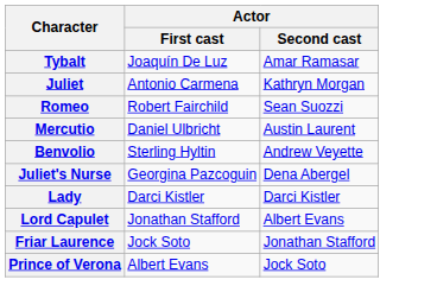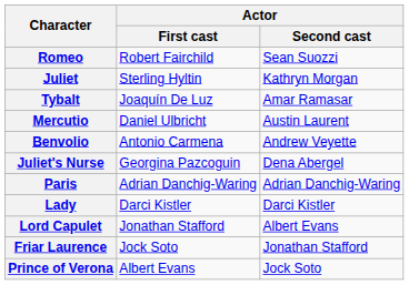 <table class="wikitable">
 <tr>
 <th scope="col" rowspan="2">Character</th>
 <th scope="col" colspan="2">Actor</th>
 </tr>
 <tr>
 <th scope="col">First cast</th>
 <th scope="col">Second cast</th>
 </tr>
 <tr>
+<th scope="row"><a href='#'>Romeo</a></th>
+<td><a href='#'>Robert Fairchild</a></td>
+<td><a href='#'>Sean Suozzi</a></td>
+</tr>
+<tr>
+<th scope="row"><a href='#'>Juliet</a></th>
+<td><a href='#'>Sterling Hyltin</a></td>
+<td><a href='#'>Kathryn Morgan</a></td>
+</tr>
+<tr>
 <th scope="row"><a href='#'>Tybalt</a></th>
 <td><a href='#'>Joaquín De Luz</a></td>
 <td><a href='#'>Amar Ramasar</a></td>
-</tr>
-<tr>
-<th scope="row"><a href='#'>Juliet</a></th>
-<td><a href='#'>Antonio Carmena</a></td>
-<td><a href='#'>Kathryn Morgan</a></td>
-</tr>
-<tr>
-<th scope="row"><a href='#'>Romeo</a></th>
-<td><a href='#'>Robert Fairchild</a></td>
-<td><a href='#'>Sean Suozzi</a></td>
 </tr>
 <tr>
 <th scope="row"><a href='#'>Mercutio</a></th>
 <td><a href='#'>Daniel Ulbricht</a></td>
 <td><a href='#'>Austin Laurent</a></td>
 </tr>
 <tr>
 <th scope="row"><a href='#'>Benvolio</a></th>
-<td><a href='#'>Sterling Hyltin</a></td>
+<td><a href='#'>Antonio Carmena</a></td>
 <td><a href='#'>Andrew Veyette</a></td>
 </tr>
 <tr>
 <th scope="row"><a href='#'>Juliet's Nurse</a></th>
 <td><a href='#'>Georgina Pazcoguin</a></td>
 <td><a href='#'>Dena Abergel</a></td>
+</tr>
+<tr>
+<th scope="row"><a href='#'>Paris</a></th>
+<td><a href='#'>Adrian Danchig-Waring</a></td>
+<td><a href='#'>Adrian Danchig-Waring</a></td>
 </tr>
 <tr>
 <th scope="row"><a href='#'>Lady</a></th>
 <td><a href='#'>Darci Kistler</a></td>
 <td><a href='#'>Darci Kistler</a></td>
 </tr>
 <tr>
 <th scope="row"><a href='#'>Lord Capulet</a></th>
 <td><a href='#'>Jonathan Stafford</a></td>
 <td><a href='#'>Albert Evans</a></td>
 </tr>
 <tr>
 <th scope="row"><a href='#'>Friar Laurence</a></th>
 <td><a href='#'>Jock Soto</a></td>
 <td><a href='#'>Jonathan Stafford</a></td>
 </tr>
 <tr>
 <th scope="row"><a href='#'>Prince of Verona</a></th>
 <td><a href='#'>Albert Evans</a></td>
 <td><a href='#'>Jock Soto</a></td>
 </tr>
 </table>
